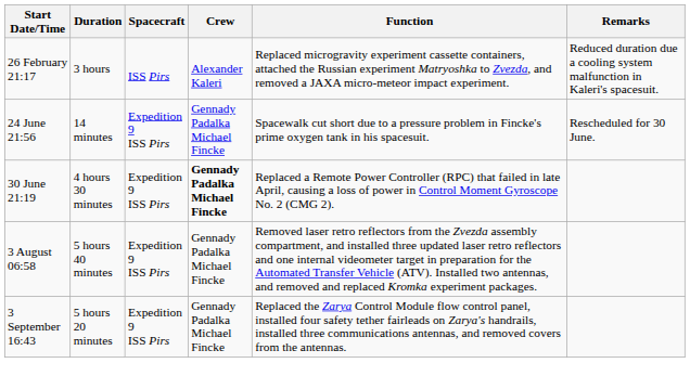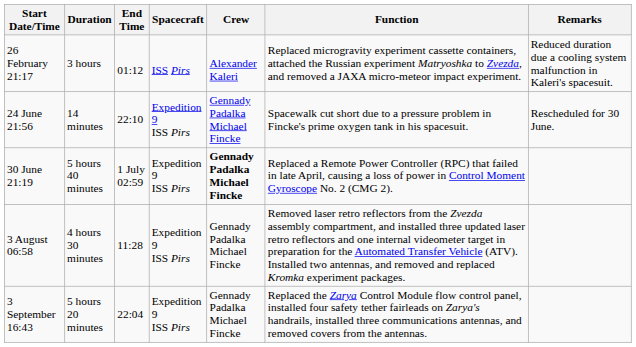 <table class="wikitable" width="100%">
 <tr>
 <th>Start Date/Time</th>
 <th>Duration</th>
+<th>End Time</th>
 <th>Spacecraft</th>
 <th>Crew</th>
 <th>Function</th>
 <th>Remarks</th>
 </tr>
 <tr>
 <td>26 February<br>21:17</td>
 <td>3 hours<br></td>
+<td><br>01:12</td>
 <td><br><a href='#'>ISS</a> <em><a href='#'>Pirs</a></em></td>
 <td><br><a href='#'>Alexander Kaleri</a></td>
 <td>Replaced microgravity experiment cassette containers, attached the Russian experiment <em>Matryoshka</em> to <a href='#'><em>Zvezda</em></a>, and removed a JAXA micro-meteor impact experiment.</td>
 <td>Reduced duration due a cooling system malfunction in Kaleri's spacesuit.</td>
 </tr>
 <tr>
 <td>24 June<br>21:56</td>
 <td>14 minutes</td>
+<td>22:10</td>
 <td><a href='#'>Expedition 9</a><br>ISS <em>Pirs</em></td>
 <td><a href='#'>Gennady Padalka</a><br><a href='#'>Michael Fincke</a></td>
 <td>Spacewalk cut short due to a pressure problem in Fincke's prime oxygen tank in his spacesuit.</td>
 <td>Rescheduled for 30 June.</td>
 </tr>
 <tr>
 <td>30 June<br>21:19</td>
-<td>4 hours<br>30 minutes</td>
+<td>5 hours<br>40 minutes</td>
+<td>1 July<br>02:59</td>
 <td>Expedition 9<br>ISS <em>Pirs</em></td>
 <td><strong>Gennady Padalka<br>Michael Fincke</strong></td>
 <td>Replaced a Remote Power Controller (RPC) that failed in late April, causing a loss of power in <a href='#'>Control Moment Gyroscope</a> No. 2 (CMG 2).</td>
 <td></td>
 </tr>
 <tr>
 <td>3 August<br>06:58</td>
-<td>5 hours<br>40 minutes</td>
+<td>4 hours<br>30 minutes</td>
+<td>11:28</td>
 <td>Expedition 9<br>ISS <em>Pirs</em></td>
 <td>Gennady Padalka<br>Michael Fincke</td>
 <td>Removed laser retro reflectors from the <em>Zvezda</em> assembly compartment, and installed three updated laser retro reflectors and one internal videometer target in preparation for the <a href='#'>Automated Transfer Vehicle</a> (ATV). Installed two antennas, and removed and replaced <em>Kromka</em> experiment packages.</td>
 <td></td>
 </tr>
 <tr>
 <td>3 September<br>16:43</td>
 <td>5 hours<br>20 minutes</td>
+<td>22:04</td>
 <td>Expedition 9<br>ISS <em>Pirs</em></td>
 <td>Gennady Padalka<br>Michael Fincke</td>
 <td>Replaced the <em><a href='#'>Zarya</a></em> Control Module flow control panel, installed four safety tether fairleads on <em>Zarya's</em> handrails, installed three communications antennas, and removed covers from the antennas.</td>
 <td></td>
 </tr>
 </table>
